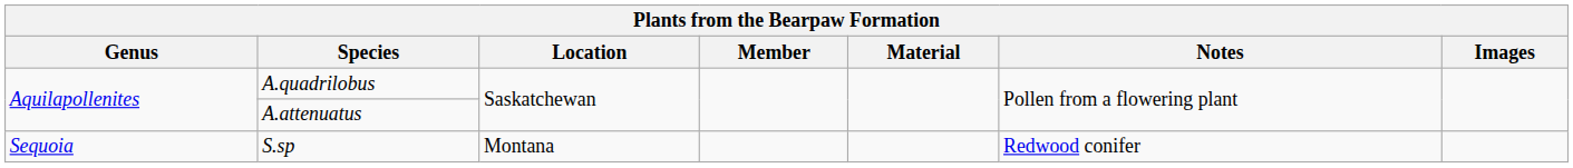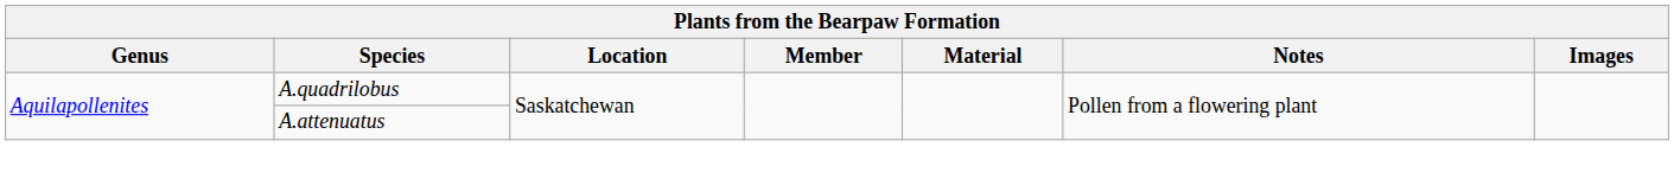 <table class="wikitable" style="margin:auto; width:100%;">
 <tr>
 <th colspan="7" align="center"><strong>Plants from the Bearpaw Formation</strong></th>
 </tr>
 <tr>
 <th>Genus</th>
 <th>Species</th>
 <th>Location</th>
 <th>Member</th>
 <th>Material</th>
 <th>Notes</th>
 <th>Images</th>
 </tr>
 <tr>
 <td rowspan="2"><a href='#'><em>Aquilapollenites</em></a></td>
 <td><em>A.quadrilobus</em></td>
 <td rowspan="2">Saskatchewan</td>
 <td rowspan="2"></td>
 <td rowspan="2"></td>
 <td rowspan="2">Pollen from a flowering plant</td>
 <td rowspan="2"></td>
 </tr>
 <tr>
 <td><em>A.attenuatus</em></td>
 </tr>
-<tr>
-<td><em><a href='#'>Sequoia</a></em></td>
-<td><em>S.sp</em></td>
-<td>Montana</td>
-<td></td>
-<td></td>
-<td><a href='#'>Redwood</a> conifer</td>
-<td></td>
-</tr>
 </table>
